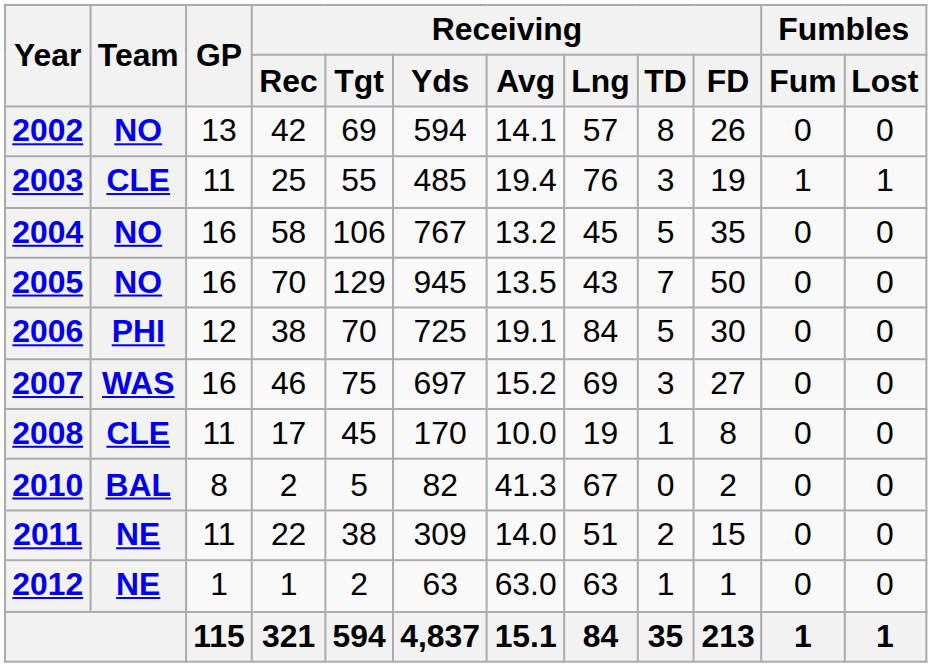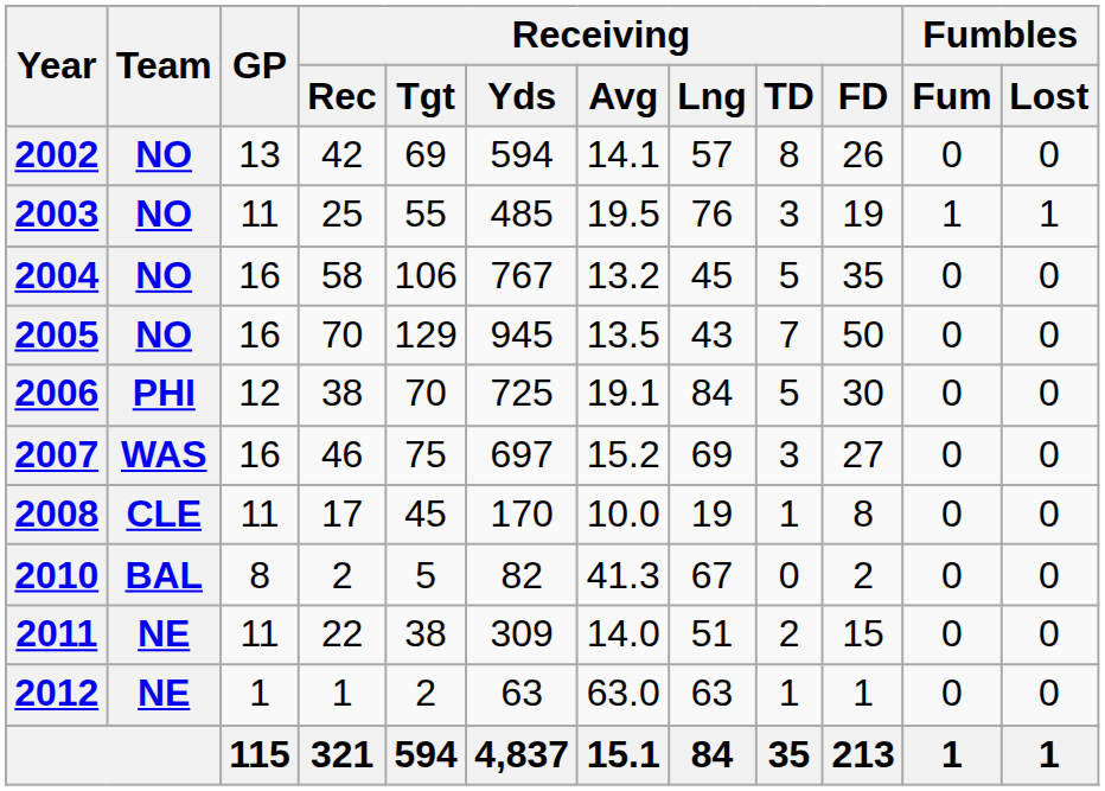 <table class="wikitable" style="text-align: center;">
 <tr>
 <th rowspan="2">Year</th>
 <th rowspan="2">Team</th>
 <th rowspan="2">GP</th>
 <th colspan="7">Receiving</th>
 <th colspan="2">Fumbles</th>
 </tr>
 <tr>
 <th>Rec</th>
 <th>Tgt</th>
 <th>Yds</th>
 <th>Avg</th>
 <th>Lng</th>
 <th>TD</th>
 <th>FD</th>
 <th>Fum</th>
 <th>Lost</th>
 </tr>
 <tr>
 <th><a href='#'>2002</a></th>
 <th><a href='#'>NO</a></th>
 <td>13</td>
 <td>42</td>
 <td>69</td>
 <td>594</td>
 <td>14.1</td>
 <td>57</td>
 <td>8</td>
 <td>26</td>
 <td>0</td>
 <td>0</td>
 </tr>
 <tr>
 <th><a href='#'>2003</a></th>
-<th><a href='#'>CLE</a></th>
+<th><a href='#'>NO</a></th>
 <td>11</td>
 <td>25</td>
 <td>55</td>
 <td>485</td>
-<td>19.4</td>
+<td>19.5</td>
 <td>76</td>
 <td>3</td>
 <td>19</td>
 <td>1</td>
 <td>1</td>
 </tr>
 <tr>
 <th><a href='#'>2004</a></th>
 <th><a href='#'>NO</a></th>
 <td>16</td>
 <td>58</td>
 <td>106</td>
 <td>767</td>
 <td>13.2</td>
 <td>45</td>
 <td>5</td>
 <td>35</td>
 <td>0</td>
 <td>0</td>
 </tr>
 <tr>
 <th><a href='#'>2005</a></th>
 <th><a href='#'>NO</a></th>
 <td>16</td>
 <td>70</td>
 <td>129</td>
 <td>945</td>
 <td>13.5</td>
 <td>43</td>
 <td>7</td>
 <td>50</td>
 <td>0</td>
 <td>0</td>
 </tr>
 <tr>
 <th><a href='#'>2006</a></th>
 <th><a href='#'>PHI</a></th>
 <td>12</td>
 <td>38</td>
 <td>70</td>
 <td>725</td>
 <td>19.1</td>
 <td>84</td>
 <td>5</td>
 <td>30</td>
 <td>0</td>
 <td>0</td>
 </tr>
 <tr>
 <th><a href='#'>2007</a></th>
 <th><a href='#'>WAS</a></th>
 <td>16</td>
 <td>46</td>
 <td>75</td>
 <td>697</td>
 <td>15.2</td>
 <td>69</td>
 <td>3</td>
 <td>27</td>
 <td>0</td>
 <td>0</td>
 </tr>
 <tr>
 <th><a href='#'>2008</a></th>
 <th><a href='#'>CLE</a></th>
 <td>11</td>
 <td>17</td>
 <td>45</td>
 <td>170</td>
 <td>10.0</td>
 <td>19</td>
 <td>1</td>
 <td>8</td>
 <td>0</td>
 <td>0</td>
 </tr>
 <tr>
 <th><a href='#'>2010</a></th>
 <th><a href='#'>BAL</a></th>
 <td>8</td>
 <td>2</td>
 <td>5</td>
 <td>82</td>
 <td>41.3</td>
 <td>67</td>
 <td>0</td>
 <td>2</td>
 <td>0</td>
 <td>0</td>
 </tr>
 <tr>
 <th><a href='#'>2011</a></th>
 <th><a href='#'>NE</a></th>
 <td>11</td>
 <td>22</td>
 <td>38</td>
 <td>309</td>
 <td>14.0</td>
 <td>51</td>
 <td>2</td>
 <td>15</td>
 <td>0</td>
 <td>0</td>
 </tr>
 <tr>
 <th><a href='#'>2012</a></th>
 <th><a href='#'>NE</a></th>
 <td>1</td>
 <td>1</td>
 <td>2</td>
 <td>63</td>
 <td>63.0</td>
 <td>63</td>
 <td>1</td>
 <td>1</td>
 <td>0</td>
 <td>0</td>
 </tr>
 <tr>
 <th colspan="2"></th>
 <th>115</th>
 <th>321</th>
 <th>594</th>
 <th>4,837</th>
 <th>15.1</th>
 <th>84</th>
 <th>35</th>
 <th>213</th>
 <th>1</th>
 <th>1</th>
 </tr>
 </table>
